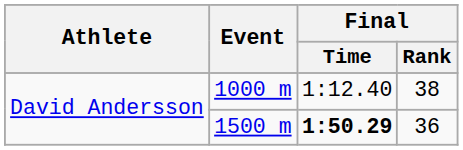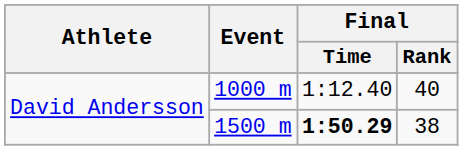 <table class="wikitable" style="font-size:90%">
 <tr>
 <th rowspan=2>Athlete</th>
 <th rowspan=2>Event</th>
 <th colspan=2>Final</th>
 </tr>
 <tr style="font-size:95%">
 <th>Time</th>
 <th>Rank</th>
 </tr>
 <tr align=center>
 <td align=left rowspan=2><a href='#'>David Andersson</a></td>
 <td align=left><a href='#'>1000 m</a></td>
 <td>1:12.40</td>
-<td>38</td>
+<td>40</td>
 </tr>
 <tr align=center>
 <td align=left><a href='#'>1500 m</a></td>
 <td><strong>1:50.29</strong></td>
-<td>36</td>
+<td>38</td>
 </tr>
 </table>
